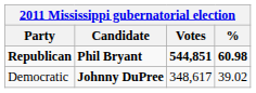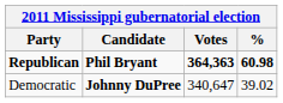 <table class="wikitable">
 <tr>
 <th colspan="4"><a href='#'>2011 Mississippi gubernatorial election</a></th>
 </tr>
 <tr>
 <th>Party</th>
 <th>Candidate</th>
 <th>Votes</th>
 <th>%</th>
 </tr>
 <tr>
 <td><strong>Republican</strong></td>
 <td><strong>Phil Bryant</strong></td>
-<td><strong>544,851</strong></td>
+<td><strong>364,363</strong></td>
 <td><strong>60.98</strong></td>
 </tr>
 <tr>
 <td>Democratic</td>
 <td><strong>Johnny DuPree</strong></td>
-<td>348,617</td>
+<td>340,647</td>
 <td>39.02</td>
 </tr>
 </table>
